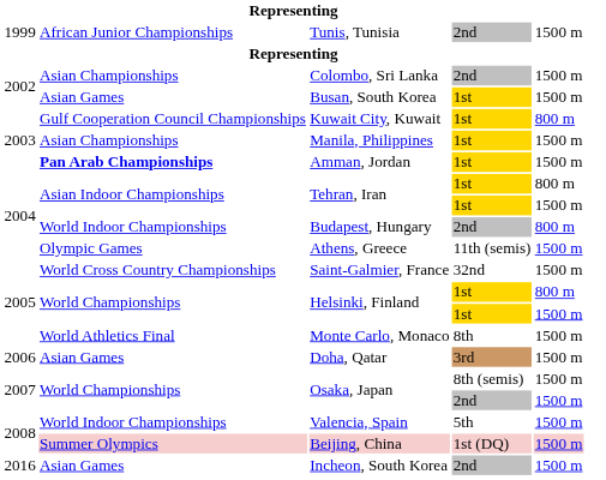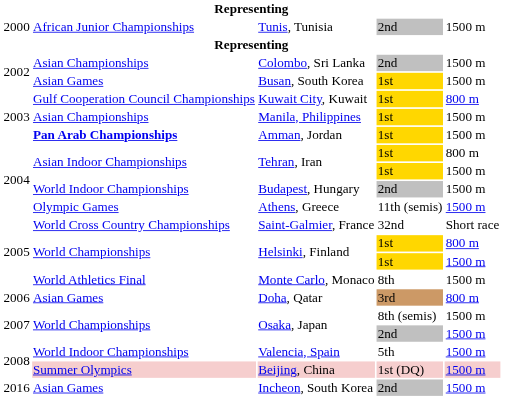 <table>
 <tr>
 <th colspan="5">Representing </th>
 </tr>
 <tr>
-<td>1999</td>
+<td>2000</td>
 <td><a href='#'>African Junior Championships</a></td>
 <td><a href='#'>Tunis</a>, Tunisia</td>
 <td bgcolor=silver>2nd</td>
 <td>1500 m</td>
 </tr>
 <tr>
 <th colspan="5">Representing </th>
 </tr>
 <tr>
 <td rowspan=2>2002</td>
 <td><a href='#'>Asian Championships</a></td>
 <td><a href='#'>Colombo</a>, Sri Lanka</td>
 <td bgcolor=silver>2nd</td>
 <td>1500 m</td>
 </tr>
 <tr>
 <td><a href='#'>Asian Games</a></td>
 <td><a href='#'>Busan</a>, South Korea</td>
 <td bgcolor=gold>1st</td>
 <td>1500 m</td>
 </tr>
 <tr>
 <td rowspan=3>2003</td>
 <td><a href='#'>Gulf Cooperation Council Championships</a></td>
 <td><a href='#'>Kuwait City</a>, Kuwait</td>
 <td bgcolor=gold>1st</td>
 <td><a href='#'>800 m</a></td>
 </tr>
 <tr>
 <td><a href='#'>Asian Championships</a></td>
 <td><a href='#'>Manila, Philippines</a></td>
 <td bgcolor="gold">1st</td>
 <td>1500 m</td>
 </tr>
 <tr>
 <td><strong><a href='#'>Pan Arab Championships</a></strong></td>
 <td><a href='#'>Amman</a>, Jordan</td>
 <td bgcolor=gold>1st</td>
 <td>1500 m</td>
 </tr>
 <tr>
 <td rowspan=4>2004</td>
 <td rowspan=2><a href='#'>Asian Indoor Championships</a></td>
 <td rowspan=2><a href='#'>Tehran</a>, Iran</td>
 <td bgcolor=gold>1st</td>
 <td>800 m</td>
 </tr>
 <tr>
 <td bgcolor=gold>1st</td>
 <td>1500 m</td>
 </tr>
 <tr>
 <td><a href='#'>World Indoor Championships</a></td>
 <td><a href='#'>Budapest</a>, Hungary</td>
 <td bgcolor=silver>2nd</td>
-<td><a href='#'>800 m</a></td>
+<td>1500 m</td>
 </tr>
 <tr>
 <td><a href='#'>Olympic Games</a></td>
 <td><a href='#'>Athens</a>, Greece</td>
 <td>11th (semis)</td>
 <td><a href='#'>1500 m</a></td>
 </tr>
 <tr>
 <td rowspan=4>2005</td>
 <td><a href='#'>World Cross Country Championships</a></td>
 <td><a href='#'>Saint-Galmier</a>, France</td>
 <td>32nd</td>
-<td>1500 m</td>
+<td>Short race</td>
 </tr>
 <tr>
 <td rowspan=2><a href='#'>World Championships</a></td>
 <td rowspan=2><a href='#'>Helsinki</a>, Finland</td>
 <td bgcolor=gold>1st</td>
 <td><a href='#'>800 m</a></td>
 </tr>
 <tr>
 <td bgcolor=gold>1st</td>
 <td><a href='#'>1500 m</a></td>
 </tr>
 <tr>
 <td><a href='#'>World Athletics Final</a></td>
 <td><a href='#'>Monte Carlo</a>, Monaco</td>
 <td>8th</td>
 <td>1500 m</td>
 </tr>
 <tr>
 <td>2006</td>
 <td><a href='#'>Asian Games</a></td>
 <td><a href='#'>Doha</a>, Qatar</td>
 <td bgcolor=cc9966>3rd</td>
-<td>1500 m</td>
+<td><a href='#'>800 m</a></td>
 </tr>
 <tr>
 <td rowspan=2>2007</td>
 <td rowspan=2><a href='#'>World Championships</a></td>
 <td rowspan=2><a href='#'>Osaka</a>, Japan</td>
 <td>8th (semis)</td>
 <td>1500 m</td>
 </tr>
 <tr>
 <td bgcolor=silver>2nd</td>
 <td><a href='#'>1500 m</a></td>
 </tr>
 <tr>
 <td rowspan=2>2008</td>
 <td><a href='#'>World Indoor Championships</a></td>
 <td><a href='#'>Valencia, Spain</a></td>
 <td>5th</td>
 <td><a href='#'>1500 m</a></td>
 </tr>
 <tr bgcolor=#F6CECE>
 <td><a href='#'>Summer Olympics</a></td>
 <td><a href='#'>Beijing</a>, China</td>
 <td>1st (DQ)</td>
 <td><a href='#'>1500 m</a></td>
 </tr>
 <tr>
 <td>2016</td>
 <td><a href='#'>Asian Games</a></td>
 <td><a href='#'>Incheon</a>, South Korea</td>
 <td bgcolor=silver>2nd</td>
 <td><a href='#'>1500 m</a></td>
 </tr>
 <tr>
 </tr>
 </table>
